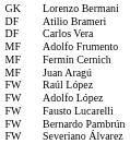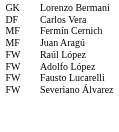 <table style="font-size:90%; margin:0.2em auto;" cellspacing="0" cellpadding="0">
 <tr>
 <th width="25"></th>
 <th width="25"></th>
 </tr>
 <tr>
 <td>GK</td>
 <td></td>
 <td> Lorenzo Bermani</td>
 </tr>
 <tr>
 <td>DF</td>
 <td></td>
-<td> Atilio Brameri</td>
-</tr>
-<tr>
-<td>DF</td>
-<td></td>
 <td> Carlos Vera</td>
-</tr>
-<tr>
-<td>MF</td>
-<td></td>
-<td> Adolfo Frumento</td>
 </tr>
 <tr>
 <td>MF</td>
 <td></td>
 <td> Fermín Cernich</td>
 </tr>
 <tr>
 <td>MF</td>
 <td></td>
 <td> Juan Aragú</td>
 </tr>
 <tr>
 <td>FW</td>
 <td></td>
 <td> Raúl López</td>
 </tr>
 <tr>
 <td>FW</td>
 <td></td>
 <td> Adolfo López</td>
 </tr>
 <tr>
 <td>FW</td>
 <td></td>
 <td> Fausto Lucarelli</td>
 </tr>
 <tr>
 <td>FW</td>
 <td></td>
-<td> Bernardo Pambrún</td>
-</tr>
-<tr>
-<td>FW</td>
-<td></td>
 <td> Severiano Álvarez</td>
 </tr>
 </table>
